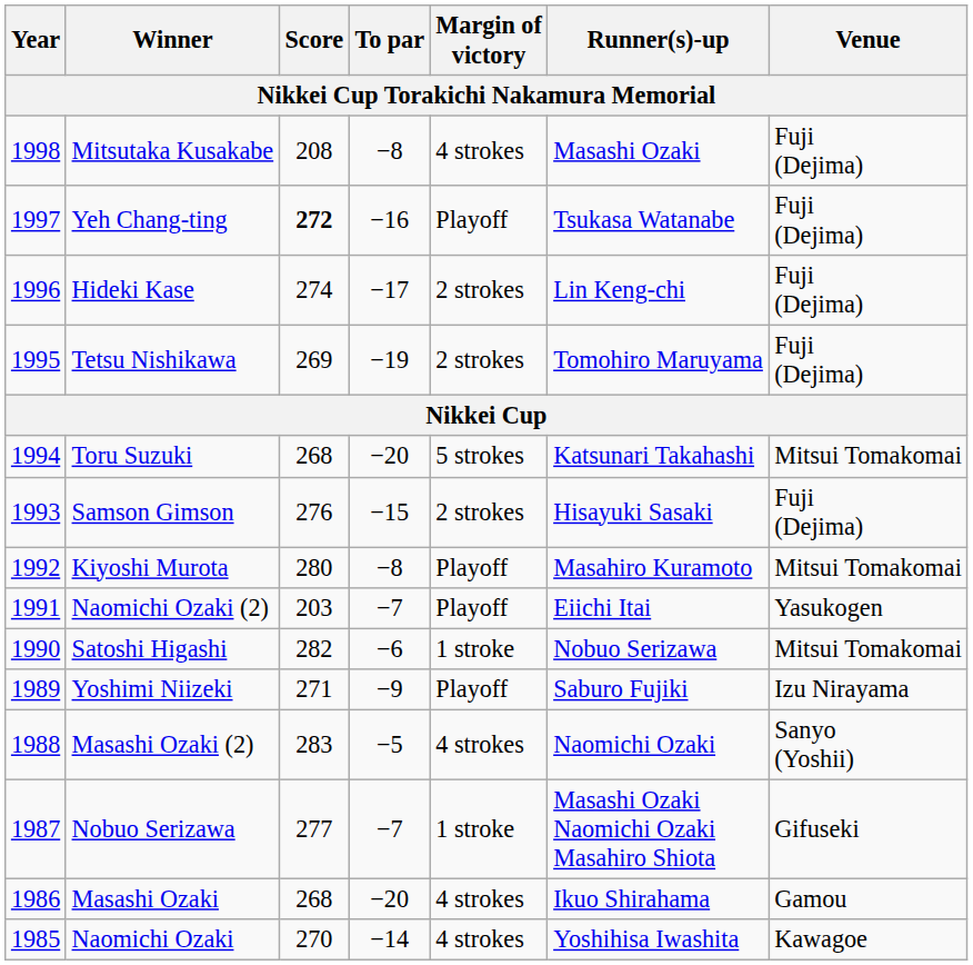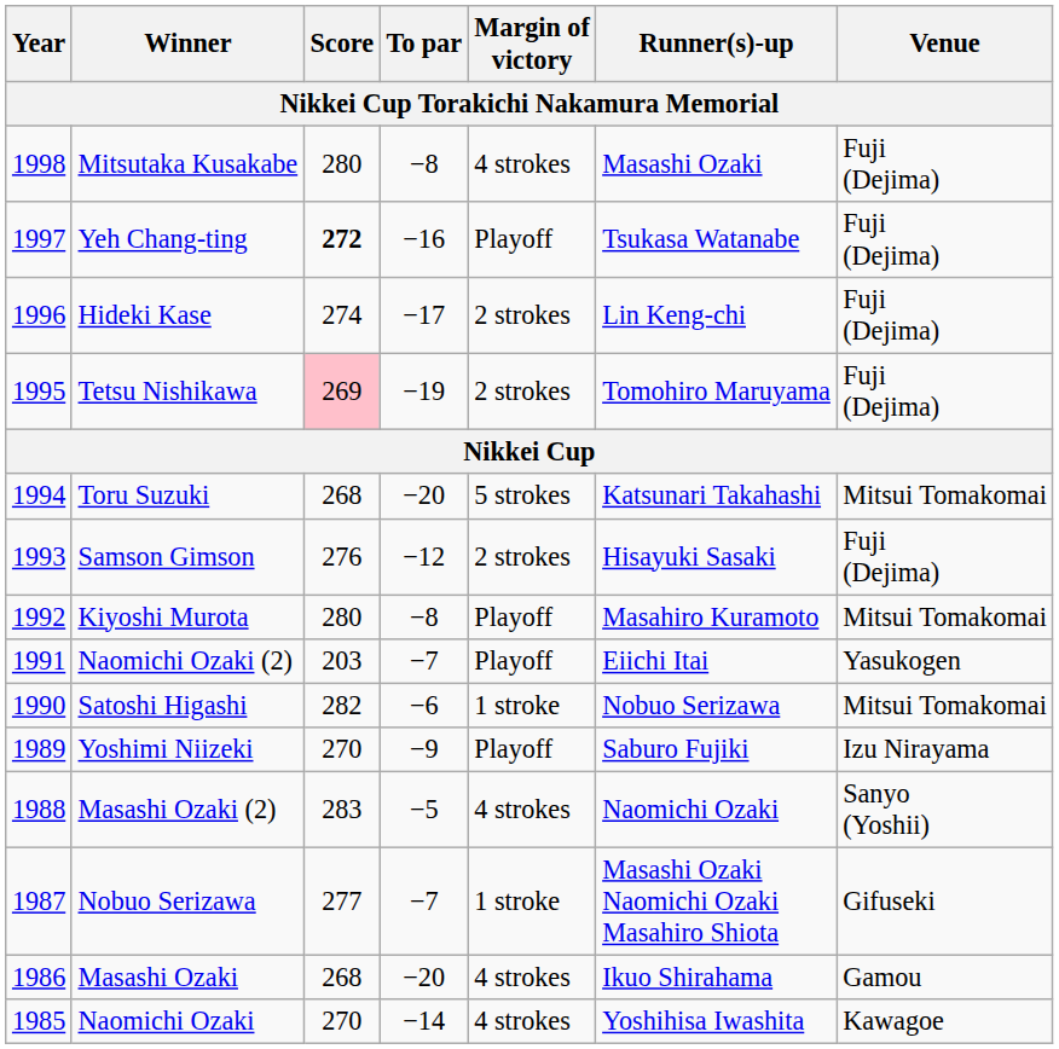 <table class=wikitable style="font-size:95%">
 <tr>
 <th>Year</th>
 <th>Winner</th>
 <th>Score</th>
 <th>To par</th>
 <th>Margin of<br>victory</th>
 <th>Runner(s)-up</th>
 <th>Venue</th>
 </tr>
 <tr>
 <th colspan=7>Nikkei Cup Torakichi Nakamura Memorial</th>
 </tr>
 <tr>
 <td><a href='#'>1998</a></td>
 <td> <a href='#'>Mitsutaka Kusakabe</a></td>
-<td align=center>208</td>
+<td align=center>280</td>
 <td align=center>−8</td>
 <td>4 strokes</td>
 <td> <a href='#'>Masashi Ozaki</a></td>
 <td>Fuji<br>(Dejima)</td>
 </tr>
 <tr>
 <td><a href='#'>1997</a></td>
 <td> <a href='#'>Yeh Chang-ting</a></td>
 <td align=center><strong>272</strong></td>
 <td align=center>−16</td>
 <td>Playoff</td>
 <td> <a href='#'>Tsukasa Watanabe</a></td>
 <td>Fuji<br>(Dejima)</td>
 </tr>
 <tr>
 <td><a href='#'>1996</a></td>
 <td> <a href='#'>Hideki Kase</a></td>
 <td align=center>274</td>
 <td align=center>−17</td>
 <td>2 strokes</td>
 <td> <a href='#'>Lin Keng-chi</a></td>
 <td>Fuji<br>(Dejima)</td>
 </tr>
 <tr>
 <td><a href='#'>1995</a></td>
 <td> <a href='#'>Tetsu Nishikawa</a></td>
-<td align=center>269</td>
+<td align=center style="background: pink;">269</td>
 <td align=center>−19</td>
 <td>2 strokes</td>
 <td> <a href='#'>Tomohiro Maruyama</a></td>
 <td>Fuji<br>(Dejima)</td>
 </tr>
 <tr>
 <th colspan=7>Nikkei Cup</th>
 </tr>
 <tr>
 <td><a href='#'>1994</a></td>
 <td> <a href='#'>Toru Suzuki</a></td>
 <td align=center>268</td>
 <td align=center>−20</td>
 <td>5 strokes</td>
 <td> <a href='#'>Katsunari Takahashi</a></td>
 <td>Mitsui Tomakomai</td>
 </tr>
 <tr>
 <td><a href='#'>1993</a></td>
 <td> <a href='#'>Samson Gimson</a></td>
 <td align=center>276</td>
-<td align=center>−15</td>
+<td align=center>−12</td>
 <td>2 strokes</td>
 <td> <a href='#'>Hisayuki Sasaki</a></td>
 <td>Fuji<br>(Dejima)</td>
 </tr>
 <tr>
 <td><a href='#'>1992</a></td>
 <td> <a href='#'>Kiyoshi Murota</a></td>
 <td align=center>280</td>
 <td align=center>−8</td>
 <td>Playoff</td>
 <td> <a href='#'>Masahiro Kuramoto</a></td>
 <td>Mitsui Tomakomai</td>
 </tr>
 <tr>
 <td><a href='#'>1991</a></td>
 <td> <a href='#'>Naomichi Ozaki</a> (2)</td>
 <td align=center>203</td>
 <td align=center>−7</td>
 <td>Playoff</td>
 <td> <a href='#'>Eiichi Itai</a></td>
 <td>Yasukogen</td>
 </tr>
 <tr>
 <td><a href='#'>1990</a></td>
 <td> <a href='#'>Satoshi Higashi</a></td>
 <td align=center>282</td>
 <td align=center>−6</td>
 <td>1 stroke</td>
 <td> <a href='#'>Nobuo Serizawa</a></td>
 <td>Mitsui Tomakomai</td>
 </tr>
 <tr>
 <td><a href='#'>1989</a></td>
 <td> <a href='#'>Yoshimi Niizeki</a></td>
-<td align=center>271</td>
+<td align=center>270</td>
 <td align=center>−9</td>
 <td>Playoff</td>
 <td> <a href='#'>Saburo Fujiki</a></td>
 <td>Izu Nirayama</td>
 </tr>
 <tr>
 <td><a href='#'>1988</a></td>
 <td> <a href='#'>Masashi Ozaki</a> (2)</td>
 <td align=center>283</td>
 <td align=center>−5</td>
 <td>4 strokes</td>
 <td> <a href='#'>Naomichi Ozaki</a></td>
 <td>Sanyo<br>(Yoshii)</td>
 </tr>
 <tr>
 <td><a href='#'>1987</a></td>
 <td> <a href='#'>Nobuo Serizawa</a></td>
 <td align=center>277</td>
 <td align=center>−7</td>
 <td>1 stroke</td>
 <td> <a href='#'>Masashi Ozaki</a><br> <a href='#'>Naomichi Ozaki</a><br> <a href='#'>Masahiro Shiota</a></td>
 <td>Gifuseki</td>
 </tr>
 <tr>
 <td><a href='#'>1986</a></td>
 <td> <a href='#'>Masashi Ozaki</a></td>
 <td align=center>268</td>
 <td align=center>−20</td>
 <td>4 strokes</td>
 <td> <a href='#'>Ikuo Shirahama</a></td>
 <td>Gamou</td>
 </tr>
 <tr>
 <td><a href='#'>1985</a></td>
 <td> <a href='#'>Naomichi Ozaki</a></td>
 <td align=center>270</td>
 <td align=center>−14</td>
 <td>4 strokes</td>
 <td> <a href='#'>Yoshihisa Iwashita</a></td>
 <td>Kawagoe</td>
 </tr>
 </table>
